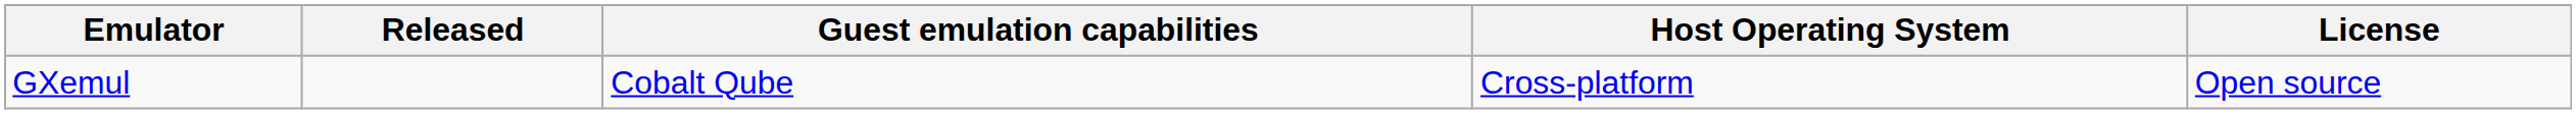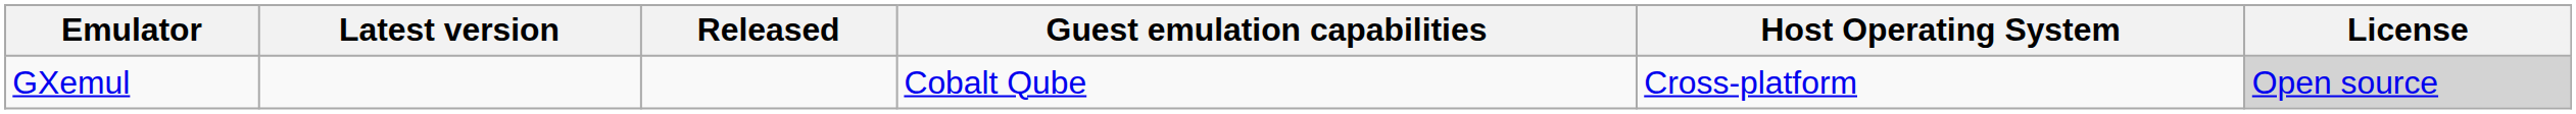 <table class="wikitable sortable" style="width:100%">
 <tr>
 <th>Emulator</th>
+<th>Latest version</th>
 <th>Released</th>
 <th>Guest emulation capabilities</th>
 <th>Host Operating System</th>
 <th>License</th>
 </tr>
 <tr>
 <td><a href='#'>GXemul</a></td>
 <td></td>
+<td></td>
 <td><a href='#'>Cobalt Qube</a></td>
 <td><a href='#'>Cross-platform</a></td>
-<td><a href='#'>Open source</a></td>
+<td style="background: lightgrey;"><a href='#'>Open source</a></td>
 </tr>
 </table>
